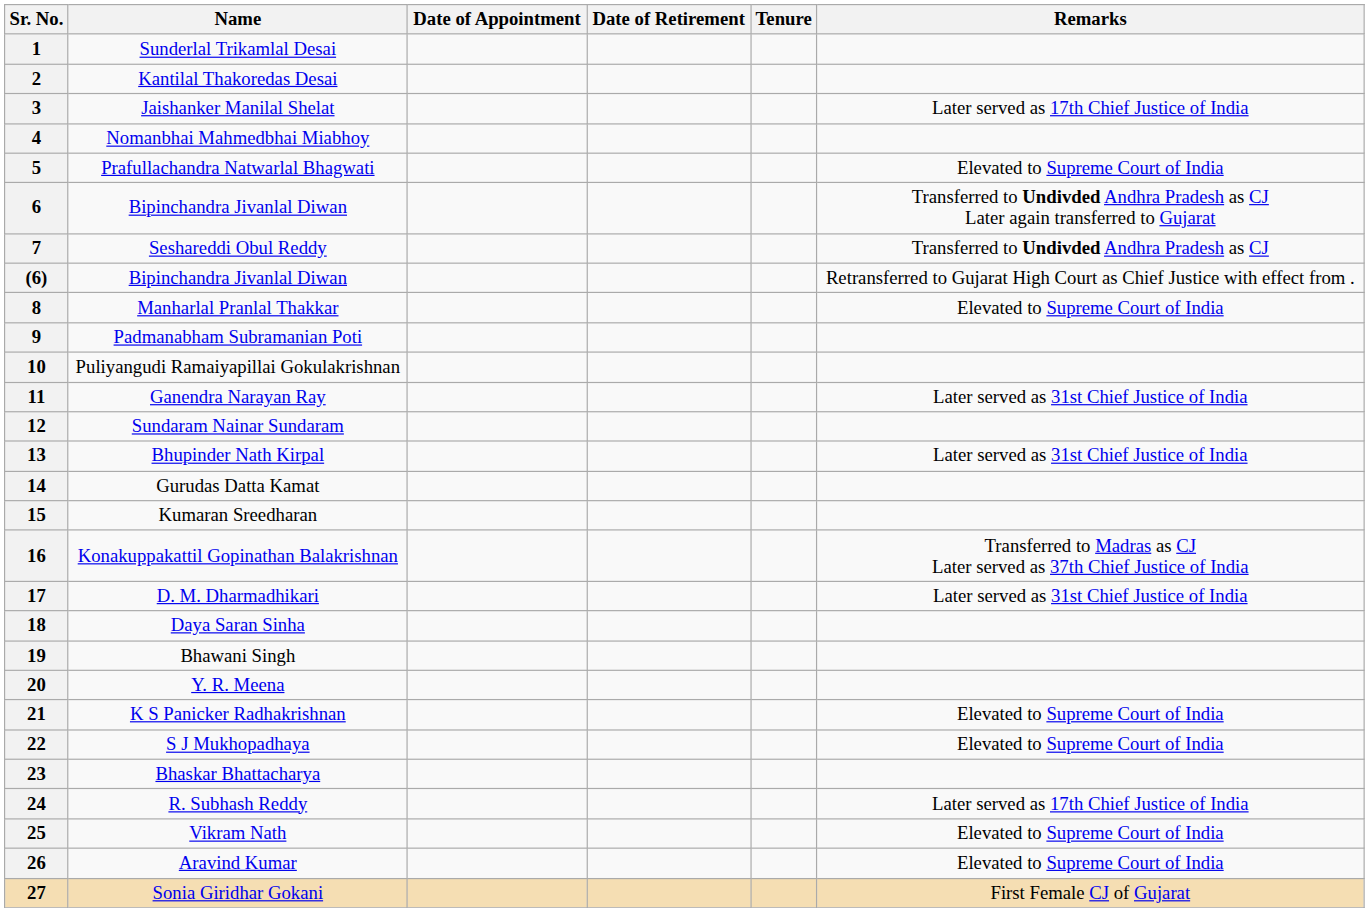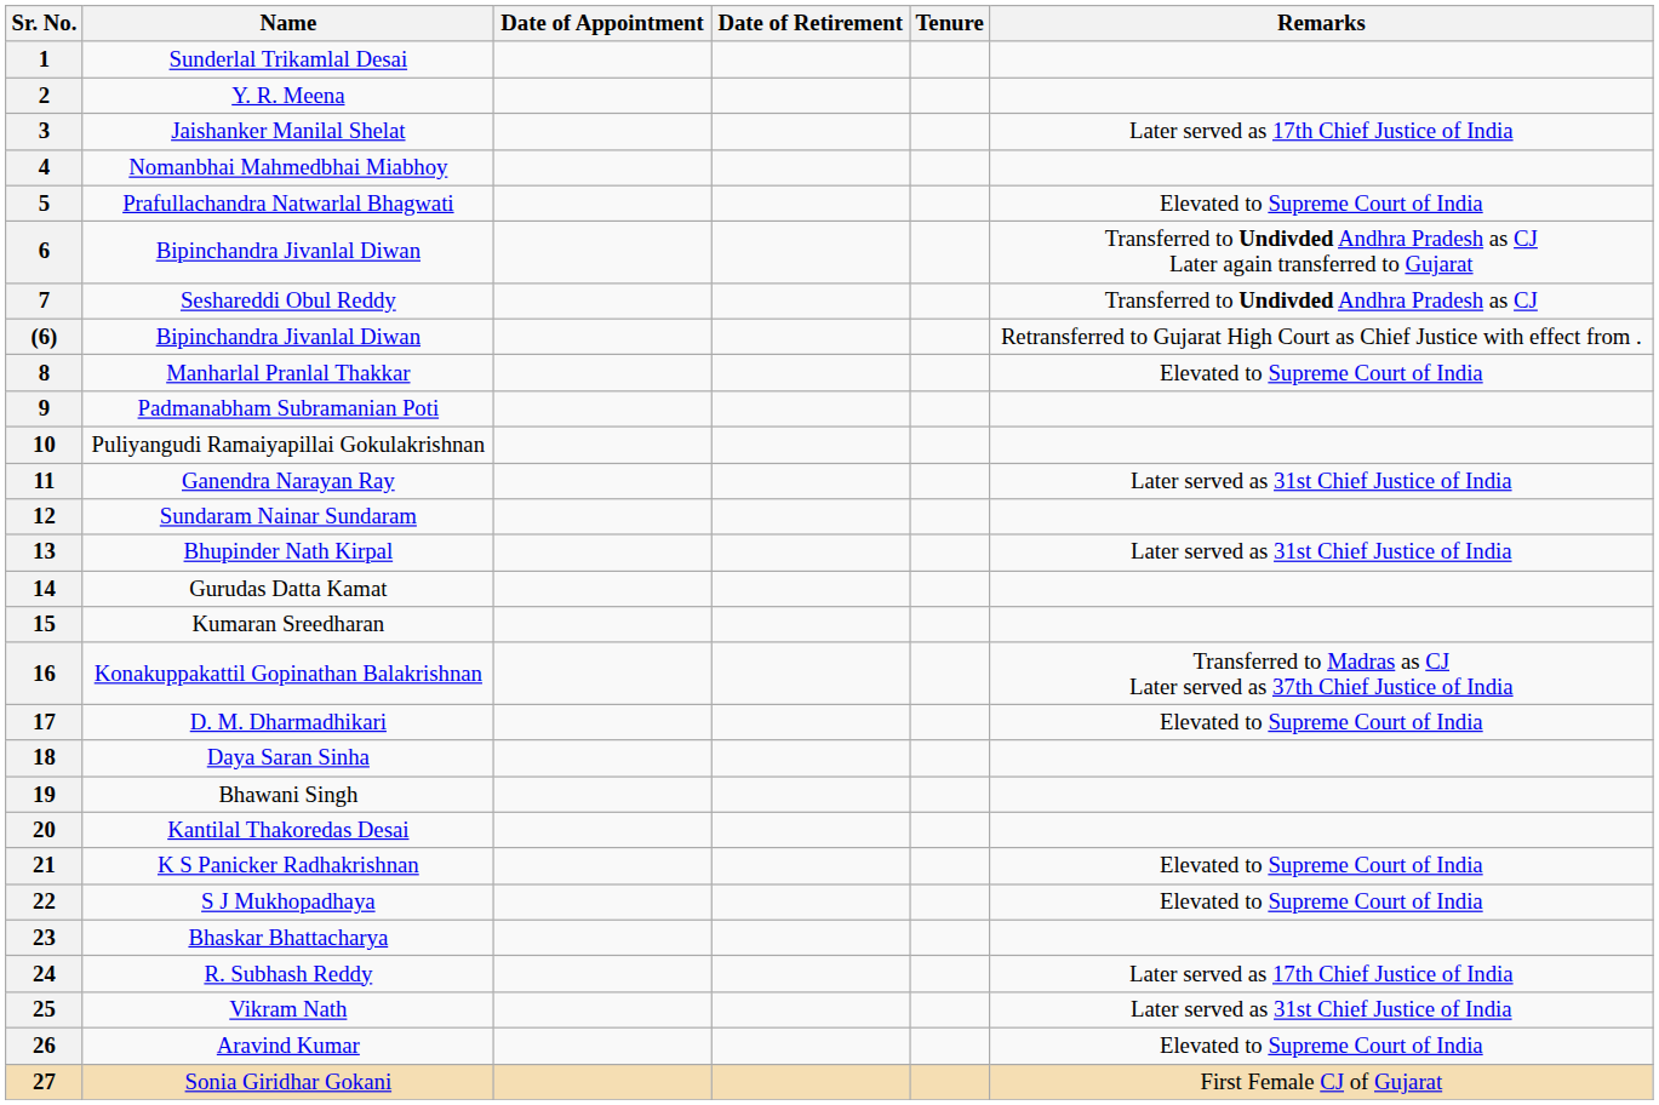 <table class="wikitable sortable" style="text-align:center" width="92%">
 <tr>
 <th>Sr. No.</th>
 <th>Name</th>
 <th>Date of Appointment</th>
 <th>Date of Retirement</th>
 <th>Tenure</th>
 <th>Remarks</th>
 </tr>
 <tr>
 <th>1</th>
 <td><a href='#'>Sunderlal Trikamlal Desai</a></td>
 <td></td>
 <td></td>
 <td></td>
 <td></td>
 </tr>
 <tr>
 <th>2</th>
-<td><a href='#'>Kantilal Thakoredas Desai</a></td>
+<td><a href='#'>Y. R. Meena</a></td>
 <td></td>
 <td></td>
 <td></td>
 <td></td>
 </tr>
 <tr>
 <th>3</th>
 <td><a href='#'>Jaishanker Manilal Shelat</a></td>
 <td></td>
 <td></td>
 <td></td>
 <td>Later served as <a href='#'>17th Chief Justice of India</a></td>
 </tr>
 <tr>
 <th>4</th>
 <td><a href='#'>Nomanbhai Mahmedbhai Miabhoy</a></td>
 <td></td>
 <td></td>
 <td></td>
 <td></td>
 </tr>
 <tr>
 <th>5</th>
 <td><a href='#'>Prafullachandra Natwarlal Bhagwati</a></td>
 <td></td>
 <td></td>
 <td></td>
 <td>Elevated to <a href='#'>Supreme Court of India</a></td>
 </tr>
 <tr>
 <th>6</th>
 <td><a href='#'>Bipinchandra Jivanlal Diwan</a></td>
 <td></td>
 <td></td>
 <td></td>
 <td>Transferred to <strong>Undivded</strong> <a href='#'>Andhra Pradesh</a> as <a href='#'>CJ</a> <br> Later again transferred to <a href='#'>Gujarat</a></td>
 </tr>
 <tr>
 <th>7</th>
 <td><a href='#'>Seshareddi Obul Reddy</a></td>
 <td></td>
 <td></td>
 <td></td>
 <td>Transferred to <strong>Undivded</strong> <a href='#'>Andhra Pradesh</a> as <a href='#'>CJ</a></td>
 </tr>
 <tr>
 <th>(6)</th>
 <td><a href='#'>Bipinchandra Jivanlal Diwan</a></td>
 <td></td>
 <td></td>
 <td></td>
 <td>Retransferred to Gujarat High Court as Chief Justice with effect from .</td>
 </tr>
 <tr>
 <th>8</th>
 <td><a href='#'>Manharlal Pranlal Thakkar</a></td>
 <td></td>
 <td></td>
 <td></td>
 <td>Elevated to <a href='#'>Supreme Court of India</a></td>
 </tr>
 <tr>
 <th>9</th>
 <td><a href='#'>Padmanabham Subramanian Poti</a></td>
 <td></td>
 <td></td>
 <td></td>
 <td></td>
 </tr>
 <tr>
 <th>10</th>
 <td>Puliyangudi Ramaiyapillai Gokulakrishnan</td>
 <td></td>
 <td></td>
 <td></td>
 <td></td>
 </tr>
 <tr>
 <th>11</th>
 <td><a href='#'>Ganendra Narayan Ray</a></td>
 <td></td>
 <td></td>
 <td></td>
 <td>Later served as <a href='#'>31st Chief Justice of India</a></td>
 </tr>
 <tr>
 <th>12</th>
 <td><a href='#'>Sundaram Nainar Sundaram</a></td>
 <td></td>
 <td></td>
 <td></td>
 <td></td>
 </tr>
 <tr>
 <th>13</th>
 <td><a href='#'>Bhupinder Nath Kirpal</a></td>
 <td></td>
 <td></td>
 <td></td>
 <td>Later served as <a href='#'>31st Chief Justice of India</a></td>
 </tr>
 <tr>
 <th>14</th>
 <td>Gurudas Datta Kamat</td>
 <td></td>
 <td></td>
 <td></td>
 <td></td>
 </tr>
 <tr>
 <th>15</th>
 <td>Kumaran Sreedharan</td>
 <td></td>
 <td></td>
 <td></td>
 <td></td>
 </tr>
 <tr>
 <th>16</th>
 <td><a href='#'>Konakuppakattil Gopinathan Balakrishnan</a></td>
 <td></td>
 <td></td>
 <td></td>
 <td>Transferred to <a href='#'>Madras</a> as <a href='#'>CJ</a> <br> Later served as <a href='#'>37th Chief Justice of India</a></td>
 </tr>
 <tr>
 <th>17</th>
 <td><a href='#'>D. M. Dharmadhikari</a></td>
 <td></td>
 <td></td>
 <td></td>
-<td>Later served as <a href='#'>31st Chief Justice of India</a></td>
+<td>Elevated to <a href='#'>Supreme Court of India</a></td>
 </tr>
 <tr>
 <th>18</th>
 <td><a href='#'>Daya Saran Sinha</a></td>
 <td></td>
 <td></td>
 <td></td>
 <td></td>
 </tr>
 <tr>
 <th>19</th>
 <td>Bhawani Singh</td>
 <td></td>
 <td></td>
 <td></td>
 <td></td>
 </tr>
 <tr>
 <th>20</th>
-<td><a href='#'>Y. R. Meena</a></td>
+<td><a href='#'>Kantilal Thakoredas Desai</a></td>
 <td></td>
 <td></td>
 <td></td>
 <td></td>
 </tr>
 <tr>
 <th>21</th>
 <td><a href='#'>K S Panicker Radhakrishnan</a></td>
 <td></td>
 <td></td>
 <td></td>
 <td>Elevated to <a href='#'>Supreme Court of India</a></td>
 </tr>
 <tr>
 <th>22</th>
 <td><a href='#'>S J Mukhopadhaya</a></td>
 <td></td>
 <td></td>
 <td></td>
 <td>Elevated to <a href='#'>Supreme Court of India</a></td>
 </tr>
 <tr>
 <th>23</th>
 <td><a href='#'>Bhaskar Bhattacharya</a></td>
 <td></td>
 <td></td>
 <td></td>
 <td></td>
 </tr>
 <tr>
 <th>24</th>
 <td><a href='#'>R. Subhash Reddy</a></td>
 <td></td>
 <td></td>
 <td></td>
 <td>Later served as <a href='#'>17th Chief Justice of India</a></td>
 </tr>
 <tr>
 <th>25</th>
 <td><a href='#'>Vikram Nath</a></td>
 <td></td>
 <td></td>
 <td></td>
-<td>Elevated to <a href='#'>Supreme Court of India</a></td>
+<td>Later served as <a href='#'>31st Chief Justice of India</a></td>
 </tr>
 <tr>
 <th>26</th>
 <td><a href='#'>Aravind Kumar</a></td>
 <td></td>
 <td></td>
 <td></td>
 <td>Elevated to <a href='#'>Supreme Court of India</a></td>
 </tr>
 <tr>
 <th style="background:wheat;">27</th>
 <td style="background:wheat;"><a href='#'>Sonia Giridhar Gokani</a></td>
 <td style="background:wheat;"></td>
 <td style="background:wheat;"></td>
 <td style="background:wheat;"></td>
 <td style="background:wheat;">First Female <a href='#'>CJ</a> of <a href='#'>Gujarat</a></td>
 </tr>
 </table>
